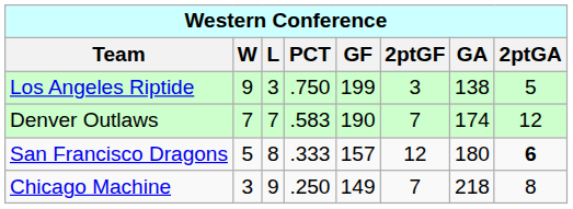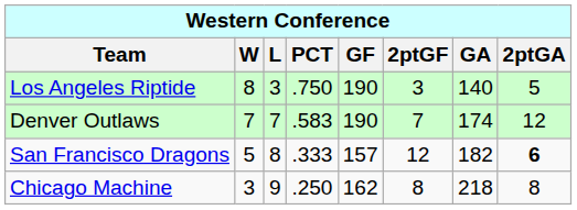 <table class="wikitable">
 <tr bgcolor="#ccffff">
 <td colspan="9" align="center"><strong>Western Conference</strong></td>
 </tr>
 <tr bgcolor="#efefef">
 <th>Team</th>
 <th>W</th>
 <th>L</th>
 <th>PCT</th>
 <th>GF</th>
 <th>2ptGF</th>
 <th>GA</th>
 <th>2ptGA</th>
 </tr>
 <tr align="center" bgcolor="#ccffcc">
 <td align="left"><a href='#'>Los Angeles Riptide</a></td>
-<td>9</td>
+<td>8</td>
 <td>3</td>
 <td>.750</td>
-<td>199</td>
+<td>190</td>
 <td>3</td>
-<td>138</td>
+<td>140</td>
 <td>5</td>
 </tr>
 <tr align="center" bgcolor="#ccffcc">
 <td align="left">Denver Outlaws</td>
 <td>7</td>
 <td>7</td>
 <td>.583</td>
 <td>190</td>
 <td>7</td>
 <td>174</td>
 <td>12</td>
 </tr>
 <tr align="center">
 <td align="left"><a href='#'>San Francisco Dragons</a></td>
 <td>5</td>
 <td>8</td>
 <td>.333</td>
 <td>157</td>
 <td>12</td>
-<td>180</td>
+<td>182</td>
 <td><strong>6</strong></td>
 </tr>
 <tr align="center">
 <td align="left"><a href='#'>Chicago Machine</a></td>
 <td>3</td>
 <td>9</td>
 <td>.250</td>
-<td>149</td>
-<td>7</td>
+<td>162</td>
+<td>8</td>
 <td>218</td>
 <td>8</td>
 </tr>
 </table>
